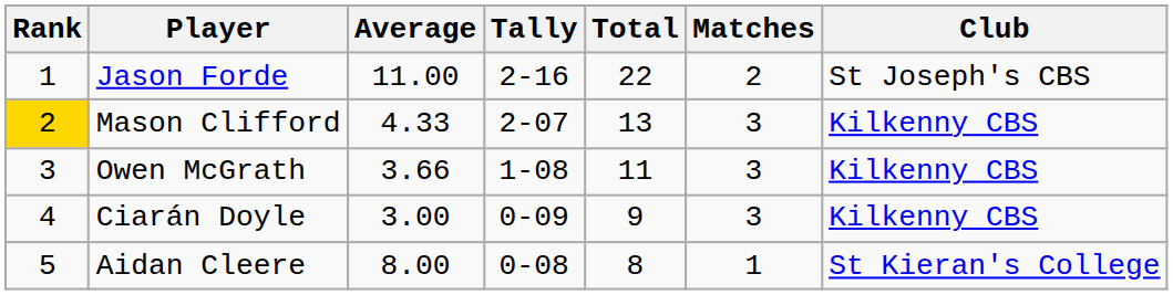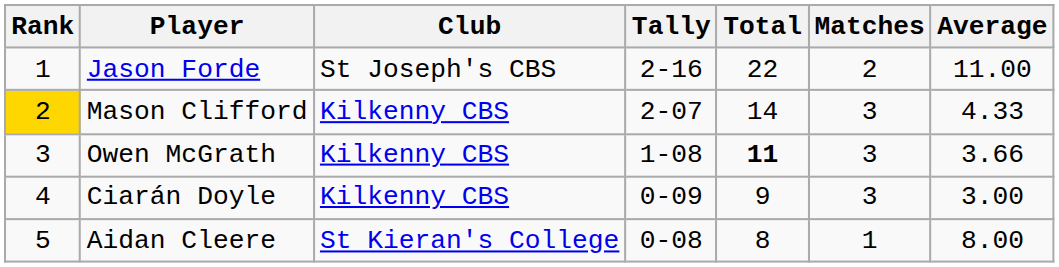 <table class="wikitable">
 <tr>
 <th>Rank</th>
 <th>Player</th>
-<th>Average</th>
+<th>Club</th>
 <th>Tally</th>
 <th>Total</th>
 <th>Matches</th>
-<th>Club</th>
+<th>Average</th>
 </tr>
 <tr>
 <td rowspan="1" style="text-align:center;">1</td>
 <td><a href='#'>Jason Forde</a></td>
-<td align=center>11.00</td>
+<td>St Joseph's CBS</td>
 <td align=center>2-16</td>
 <td align=center>22</td>
 <td align=center>2</td>
-<td>St Joseph's CBS</td>
+<td align=center>11.00</td>
 </tr>
 <tr>
 <td rowspan="1" style="background: gold; text-align:center;">2</td>
 <td>Mason Clifford</td>
+<td><a href='#'>Kilkenny CBS</a></td>
+<td align=center>2-07</td>
+<td align=center>14</td>
+<td align=center>3</td>
 <td align=center>4.33</td>
-<td align=center>2-07</td>
-<td align=center>13</td>
-<td align=center>3</td>
-<td><a href='#'>Kilkenny CBS</a></td>
 </tr>
 <tr>
 <td rowspan="1" style="text-align:center;">3</td>
 <td>Owen McGrath</td>
+<td><a href='#'>Kilkenny CBS</a></td>
+<td align=center>1-08</td>
+<td align=center><strong>11</strong></td>
+<td align=center>3</td>
 <td align=center>3.66</td>
-<td align=center>1-08</td>
-<td align=center>11</td>
-<td align=center>3</td>
-<td><a href='#'>Kilkenny CBS</a></td>
 </tr>
 <tr>
 <td rowspan="1" style="text-align:center;">4</td>
 <td>Ciarán Doyle</td>
-<td align=center>3.00</td>
+<td><a href='#'>Kilkenny CBS</a></td>
 <td align=center>0-09</td>
 <td align=center>9</td>
 <td align=center>3</td>
-<td><a href='#'>Kilkenny CBS</a></td>
+<td align=center>3.00</td>
 </tr>
 <tr>
 <td rowspan="1" style="text-align:center;">5</td>
 <td>Aidan Cleere</td>
-<td align=center>8.00</td>
+<td><a href='#'>St Kieran's College</a></td>
 <td align=center>0-08</td>
 <td align=center>8</td>
 <td align=center>1</td>
-<td><a href='#'>St Kieran's College</a></td>
+<td align=center>8.00</td>
 </tr>
 </table>
